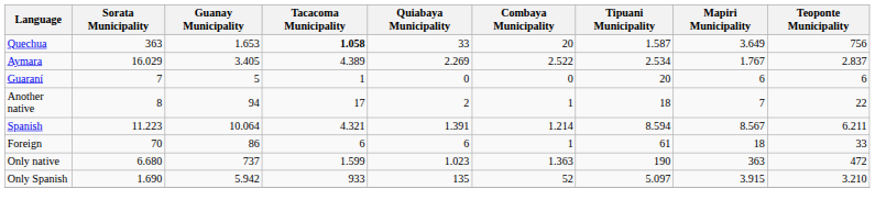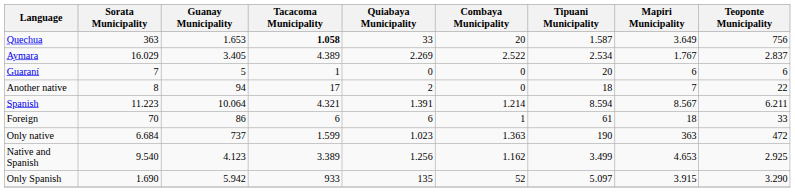 <table class="wikitable">
 <tr bgcolor=silver>
 <th><strong>Language</strong></th>
 <th><strong>Sorata Municipality</strong></th>
 <th><strong>Guanay Municipality</strong></th>
 <th><strong>Tacacoma Municipality</strong></th>
 <th><strong>Quiabaya Municipality</strong></th>
 <th><strong>Combaya Municipality</strong></th>
 <th><strong>Tipuani Municipality</strong></th>
 <th><strong>Mapiri Municipality</strong></th>
 <th><strong>Teoponte Municipality</strong></th>
 </tr>
 <tr>
 <td><a href='#'>Quechua</a></td>
 <td align="right">363</td>
 <td align="right">1.653</td>
 <td align="right"><strong>1.058</strong></td>
 <td align="right">33</td>
 <td align="right">20</td>
 <td align="right">1.587</td>
 <td align="right">3.649</td>
 <td align="right">756</td>
 </tr>
 <tr>
 <td><a href='#'>Aymara</a></td>
 <td align="right">16.029</td>
 <td align="right">3.405</td>
 <td align="right">4.389</td>
 <td align="right">2.269</td>
 <td align="right">2.522</td>
 <td align="right">2.534</td>
 <td align="right">1.767</td>
 <td align="right">2.837</td>
 </tr>
 <tr>
 <td><a href='#'>Guaraní</a></td>
 <td align="right">7</td>
 <td align="right">5</td>
 <td align="right">1</td>
 <td align="right">0</td>
 <td align="right">0</td>
 <td align="right">20</td>
 <td align="right">6</td>
 <td align="right">6</td>
 </tr>
 <tr>
 <td>Another native</td>
 <td align="right">8</td>
 <td align="right">94</td>
 <td align="right">17</td>
 <td align="right">2</td>
-<td align="right">1</td>
+<td align="right">0</td>
 <td align="right">18</td>
 <td align="right">7</td>
 <td align="right">22</td>
 </tr>
 <tr>
 <td><a href='#'>Spanish</a></td>
 <td align="right">11.223</td>
 <td align="right">10.064</td>
 <td align="right">4.321</td>
 <td align="right">1.391</td>
 <td align="right">1.214</td>
 <td align="right">8.594</td>
 <td align="right">8.567</td>
 <td align="right">6.211</td>
 </tr>
 <tr>
 <td>Foreign</td>
 <td align="right">70</td>
 <td align="right">86</td>
 <td align="right">6</td>
 <td align="right">6</td>
 <td align="right">1</td>
 <td align="right">61</td>
 <td align="right">18</td>
 <td align="right">33</td>
 </tr>
 <tr>
 <td>Only native</td>
-<td align="right">6.680</td>
+<td align="right">6.684</td>
 <td align="right">737</td>
 <td align="right">1.599</td>
 <td align="right">1.023</td>
 <td align="right">1.363</td>
 <td align="right">190</td>
 <td align="right">363</td>
 <td align="right">472</td>
+</tr>
+<tr>
+<td>Native and Spanish</td>
+<td align="right">9.540</td>
+<td align="right">4.123</td>
+<td align="right">3.389</td>
+<td align="right">1.256</td>
+<td align="right">1.162</td>
+<td align="right">3.499</td>
+<td align="right">4.653</td>
+<td align="right">2.925</td>
 </tr>
 <tr>
 <td>Only Spanish</td>
 <td align="right">1.690</td>
 <td align="right">5.942</td>
 <td align="right">933</td>
 <td align="right">135</td>
 <td align="right">52</td>
 <td align="right">5.097</td>
 <td align="right">3.915</td>
-<td align="right">3.210</td>
+<td align="right">3.290</td>
 </tr>
 <tr>
 </tr>
 </table>
